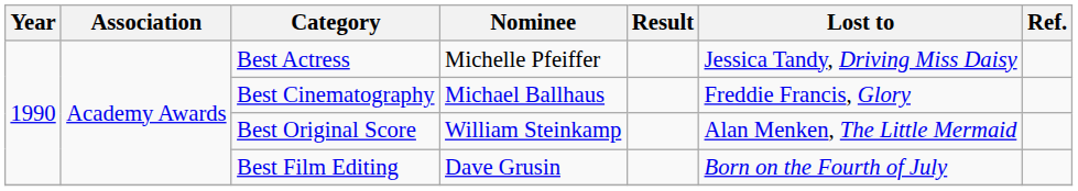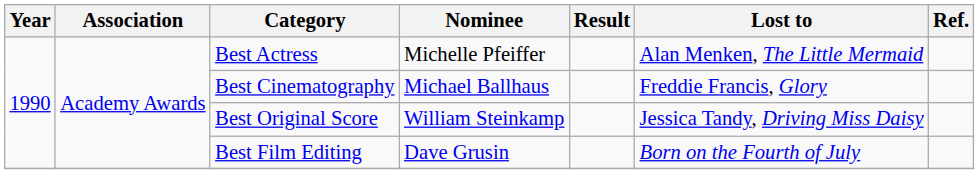 <table class="wikitable">
 <tr>
 <th>Year</th>
 <th>Association</th>
 <th>Category</th>
 <th>Nominee</th>
 <th>Result</th>
 <th>Lost to</th>
 <th>Ref.</th>
 </tr>
 <tr>
 <td rowspan=4><a href='#'>1990</a></td>
 <td rowspan=4><a href='#'>Academy Awards</a></td>
 <td><a href='#'>Best Actress</a></td>
 <td>Michelle Pfeiffer</td>
 <td></td>
-<td><a href='#'>Jessica Tandy</a>, <em><a href='#'>Driving Miss Daisy</a></em></td>
+<td><a href='#'>Alan Menken</a>, <em><a href='#'>The Little Mermaid</a></em></td>
 <td></td>
 </tr>
 <tr>
 <td><a href='#'>Best Cinematography</a></td>
 <td><a href='#'>Michael Ballhaus</a></td>
 <td></td>
 <td><a href='#'>Freddie Francis</a>, <em><a href='#'>Glory</a></em></td>
 <td></td>
 </tr>
 <tr>
 <td><a href='#'>Best Original Score</a></td>
 <td><a href='#'>William Steinkamp</a></td>
 <td></td>
-<td><a href='#'>Alan Menken</a>, <em><a href='#'>The Little Mermaid</a></em></td>
+<td><a href='#'>Jessica Tandy</a>, <em><a href='#'>Driving Miss Daisy</a></em></td>
 <td></td>
 </tr>
 <tr>
 <td><a href='#'>Best Film Editing</a></td>
 <td><a href='#'>Dave Grusin</a></td>
 <td></td>
 <td><em><a href='#'>Born on the Fourth of July</a></em></td>
 <td></td>
 </tr>
 <tr>
 </tr>
 </table>
